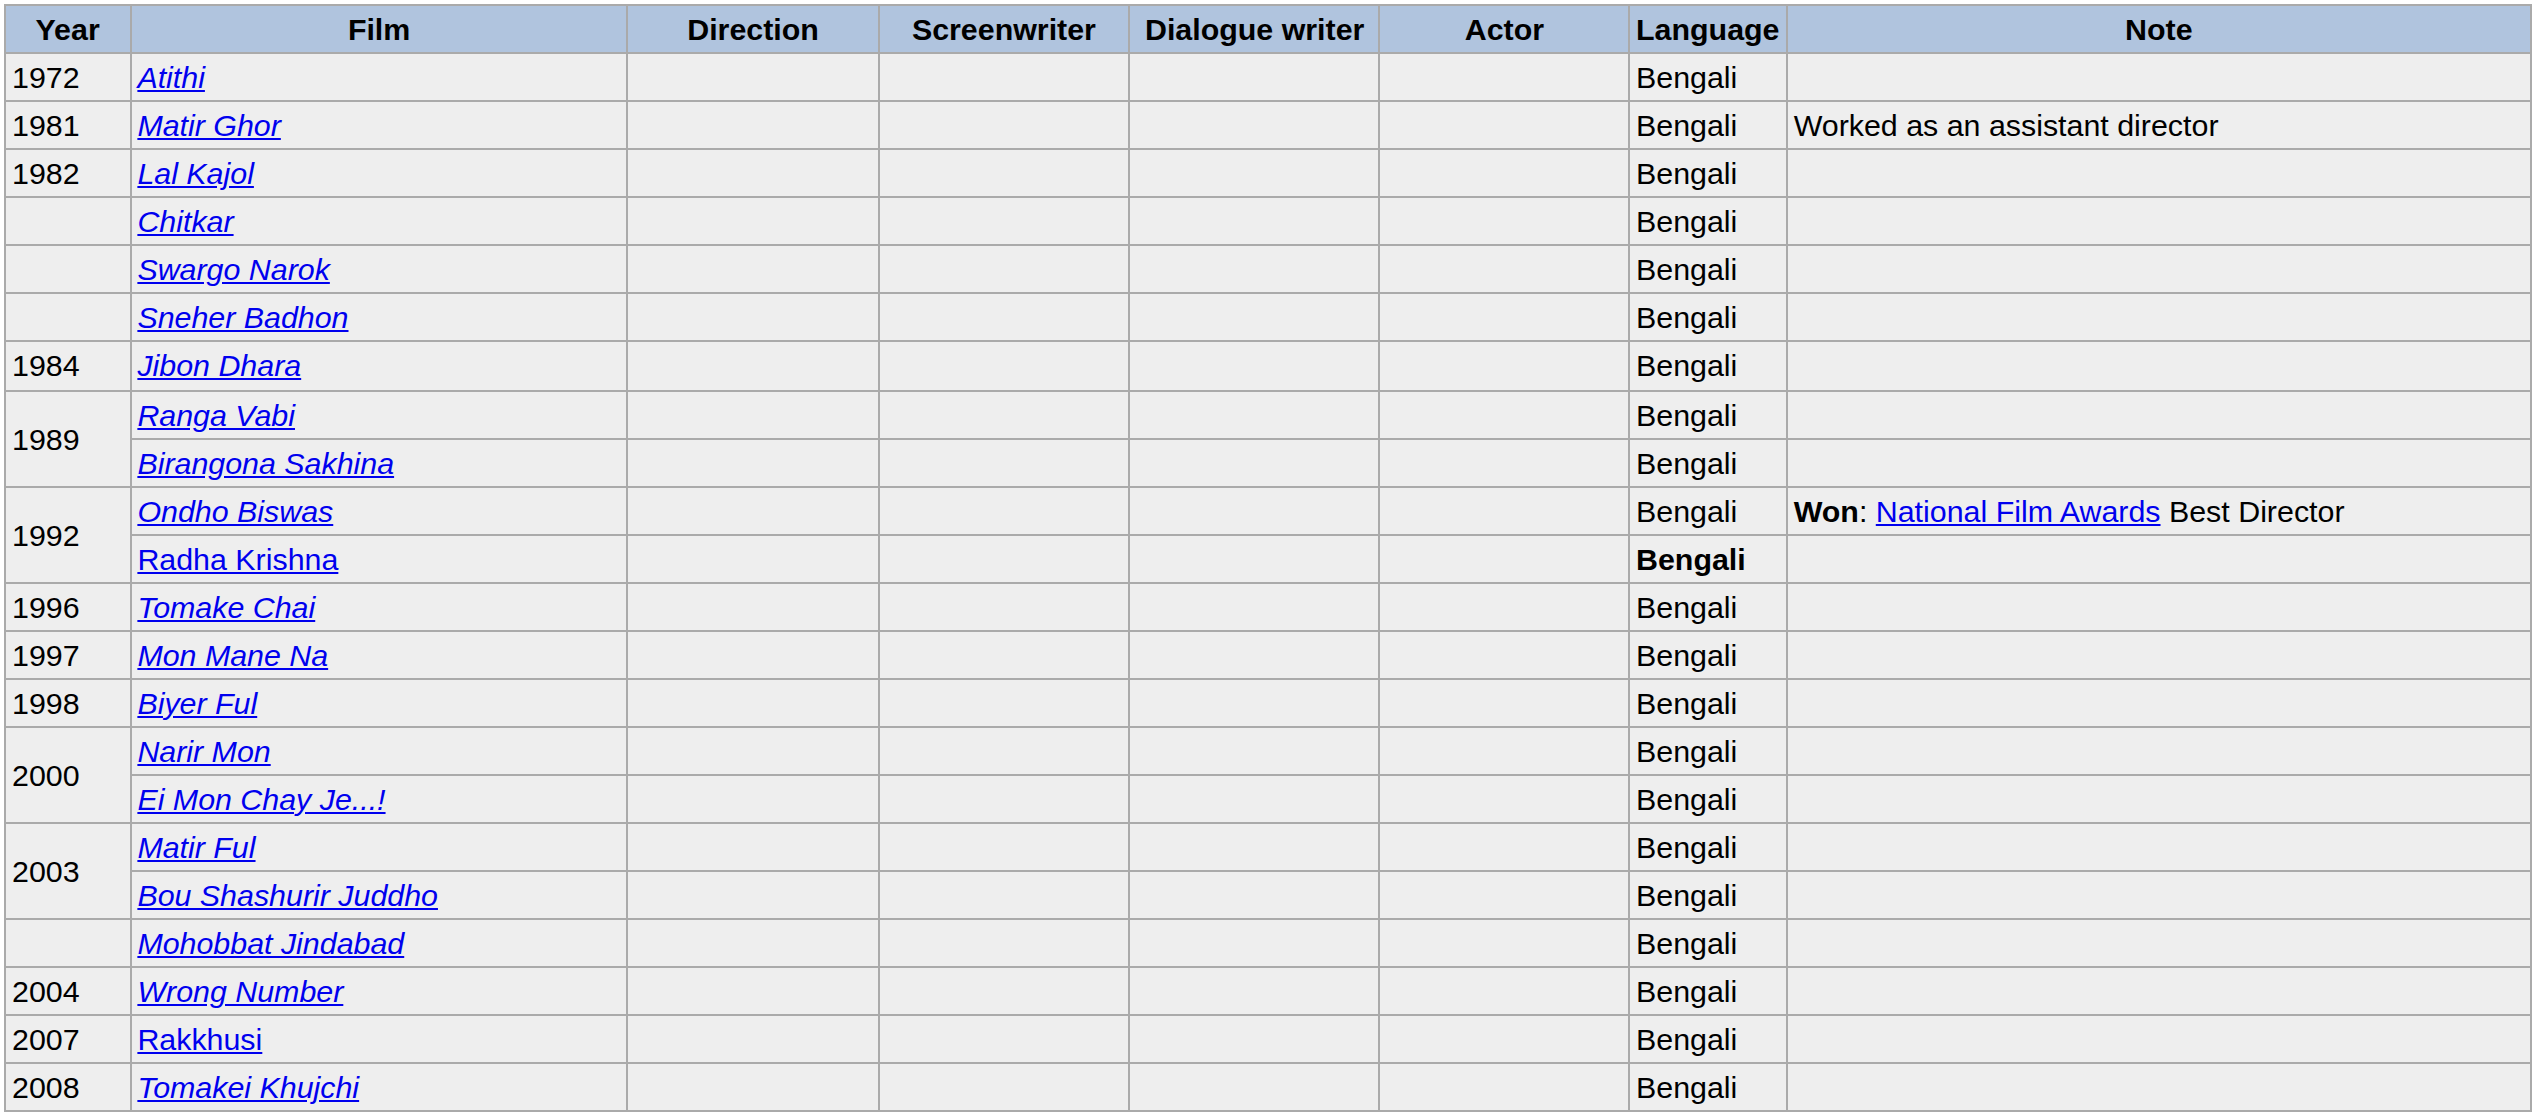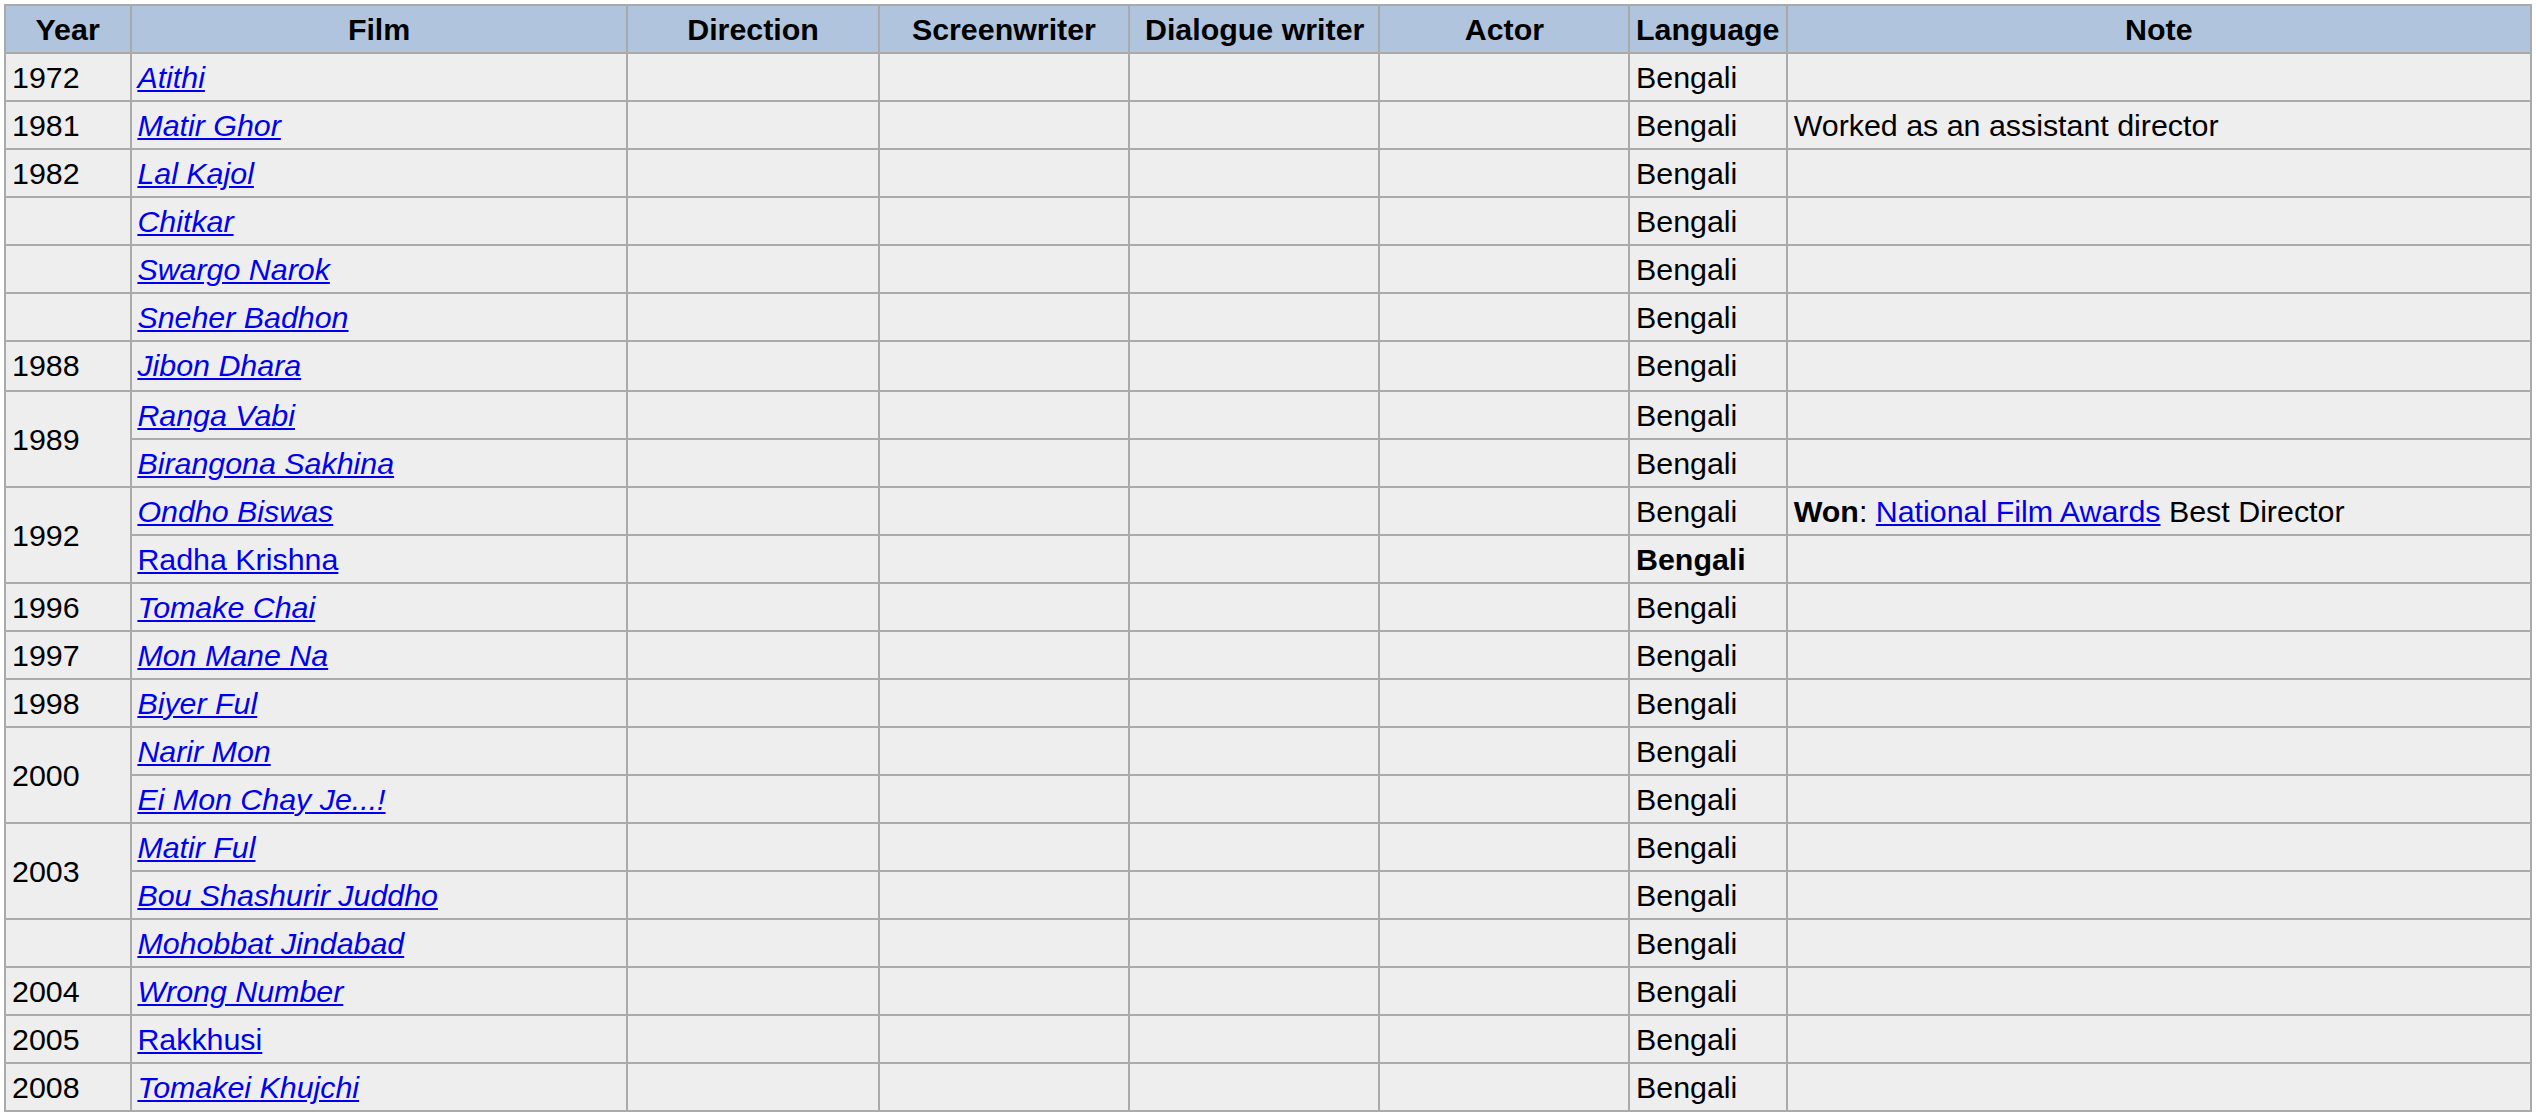 <table class="wikitable"  style="width:100%; background:#eee; border:black; font-size:95%;">
 <tr style="background:#bcd; text-align:center;">
 <th style="background:#B0C4DE; width:5%">Year</th>
 <th style="background:#B0C4DE; width:20%">Film</th>
 <th style="background:#B0C4DE; width:10%">Direction</th>
 <th style="background:#B0C4DE; width:10%">Screenwriter</th>
 <th style="background:#B0C4DE; width:10%">Dialogue writer</th>
 <th style="background:#B0C4DE; width:10%">Actor</th>
 <th style="background:#B0C4DE; width:5%">Language</th>
 <th style="background:#B0C4DE; width:30%">Note</th>
 </tr>
 <tr>
 <td>1972</td>
 <td><em><a href='#'>Atithi</a></em></td>
 <td></td>
 <td></td>
 <td></td>
 <td></td>
 <td>Bengali</td>
 <td></td>
 </tr>
 <tr>
 <td>1981</td>
 <td><em><a href='#'>Matir Ghor</a></em></td>
 <td></td>
 <td></td>
 <td></td>
 <td></td>
 <td>Bengali</td>
 <td>Worked as an assistant director</td>
 </tr>
 <tr>
 <td>1982</td>
 <td><em><a href='#'>Lal Kajol</a></em></td>
 <td></td>
 <td></td>
 <td></td>
 <td></td>
 <td>Bengali</td>
 <td></td>
 </tr>
 <tr>
 <td></td>
 <td><em><a href='#'>Chitkar</a></em></td>
 <td></td>
 <td></td>
 <td></td>
 <td></td>
 <td>Bengali</td>
 <td></td>
 </tr>
 <tr>
 <td></td>
 <td><em><a href='#'>Swargo Narok</a></em></td>
 <td></td>
 <td></td>
 <td></td>
 <td></td>
 <td>Bengali</td>
 <td></td>
 </tr>
 <tr>
 <td></td>
 <td><em><a href='#'>Sneher Badhon</a></em></td>
 <td></td>
 <td></td>
 <td></td>
 <td></td>
 <td>Bengali</td>
 <td></td>
 </tr>
 <tr>
-<td>1984</td>
+<td>1988</td>
 <td><em><a href='#'>Jibon Dhara</a></em></td>
 <td></td>
 <td></td>
 <td></td>
 <td></td>
 <td>Bengali</td>
 <td></td>
 </tr>
 <tr>
 <td rowspan="2">1989</td>
 <td><em><a href='#'>Ranga Vabi</a></em></td>
 <td></td>
 <td></td>
 <td></td>
 <td></td>
 <td>Bengali</td>
 <td></td>
 </tr>
 <tr>
 <td><em><a href='#'>Birangona Sakhina</a></em></td>
 <td></td>
 <td></td>
 <td></td>
 <td></td>
 <td>Bengali</td>
 <td></td>
 </tr>
 <tr>
 <td rowspan="2">1992</td>
 <td><em><a href='#'>Ondho Biswas</a></em></td>
 <td></td>
 <td></td>
 <td></td>
 <td></td>
 <td>Bengali</td>
 <td><strong>Won</strong>: <a href='#'>National Film Awards</a> Best Director</td>
 </tr>
 <tr>
 <td><a href='#'>Radha Krishna</a></td>
 <td></td>
 <td></td>
 <td></td>
 <td></td>
 <td><strong>Bengali</strong></td>
 <td></td>
 </tr>
 <tr>
 <td>1996</td>
 <td><em><a href='#'>Tomake Chai</a></em></td>
 <td></td>
 <td></td>
 <td></td>
 <td></td>
 <td>Bengali</td>
 <td></td>
 </tr>
 <tr>
 <td>1997</td>
 <td><em><a href='#'>Mon Mane Na</a></em></td>
 <td></td>
 <td></td>
 <td></td>
 <td></td>
 <td>Bengali</td>
 <td></td>
 </tr>
 <tr>
 <td>1998</td>
 <td><em><a href='#'>Biyer Ful</a></em></td>
 <td></td>
 <td></td>
 <td></td>
 <td></td>
 <td>Bengali</td>
 <td></td>
 </tr>
 <tr>
 <td rowspan="2">2000</td>
 <td><em><a href='#'>Narir Mon</a></em></td>
 <td></td>
 <td></td>
 <td></td>
 <td></td>
 <td>Bengali</td>
 <td></td>
 </tr>
 <tr>
 <td><em><a href='#'>Ei Mon Chay Je...!</a></em></td>
 <td></td>
 <td></td>
 <td></td>
 <td></td>
 <td>Bengali</td>
 <td></td>
 </tr>
 <tr>
 <td rowspan="2">2003</td>
 <td><em><a href='#'>Matir Ful</a></em></td>
 <td></td>
 <td></td>
 <td></td>
 <td></td>
 <td>Bengali</td>
 <td></td>
 </tr>
 <tr>
 <td><em><a href='#'>Bou Shashurir Juddho</a></em></td>
 <td></td>
 <td></td>
 <td></td>
 <td></td>
 <td>Bengali</td>
 <td></td>
 </tr>
 <tr>
 <td></td>
 <td><em><a href='#'>Mohobbat Jindabad</a></em></td>
 <td></td>
 <td></td>
 <td></td>
 <td></td>
 <td>Bengali</td>
 <td></td>
 </tr>
 <tr>
 <td>2004</td>
 <td><em><a href='#'>Wrong Number</a></em></td>
 <td></td>
 <td></td>
 <td></td>
 <td></td>
 <td>Bengali</td>
 <td></td>
 </tr>
 <tr>
-<td>2007</td>
+<td>2005</td>
 <td><a href='#'>Rakkhusi</a></td>
 <td></td>
 <td></td>
 <td></td>
 <td></td>
 <td>Bengali</td>
 <td></td>
 </tr>
 <tr>
 <td>2008</td>
 <td><em><a href='#'>Tomakei Khujchi</a></em></td>
 <td></td>
 <td></td>
 <td></td>
 <td></td>
 <td>Bengali</td>
 <td></td>
 </tr>
 </table>
